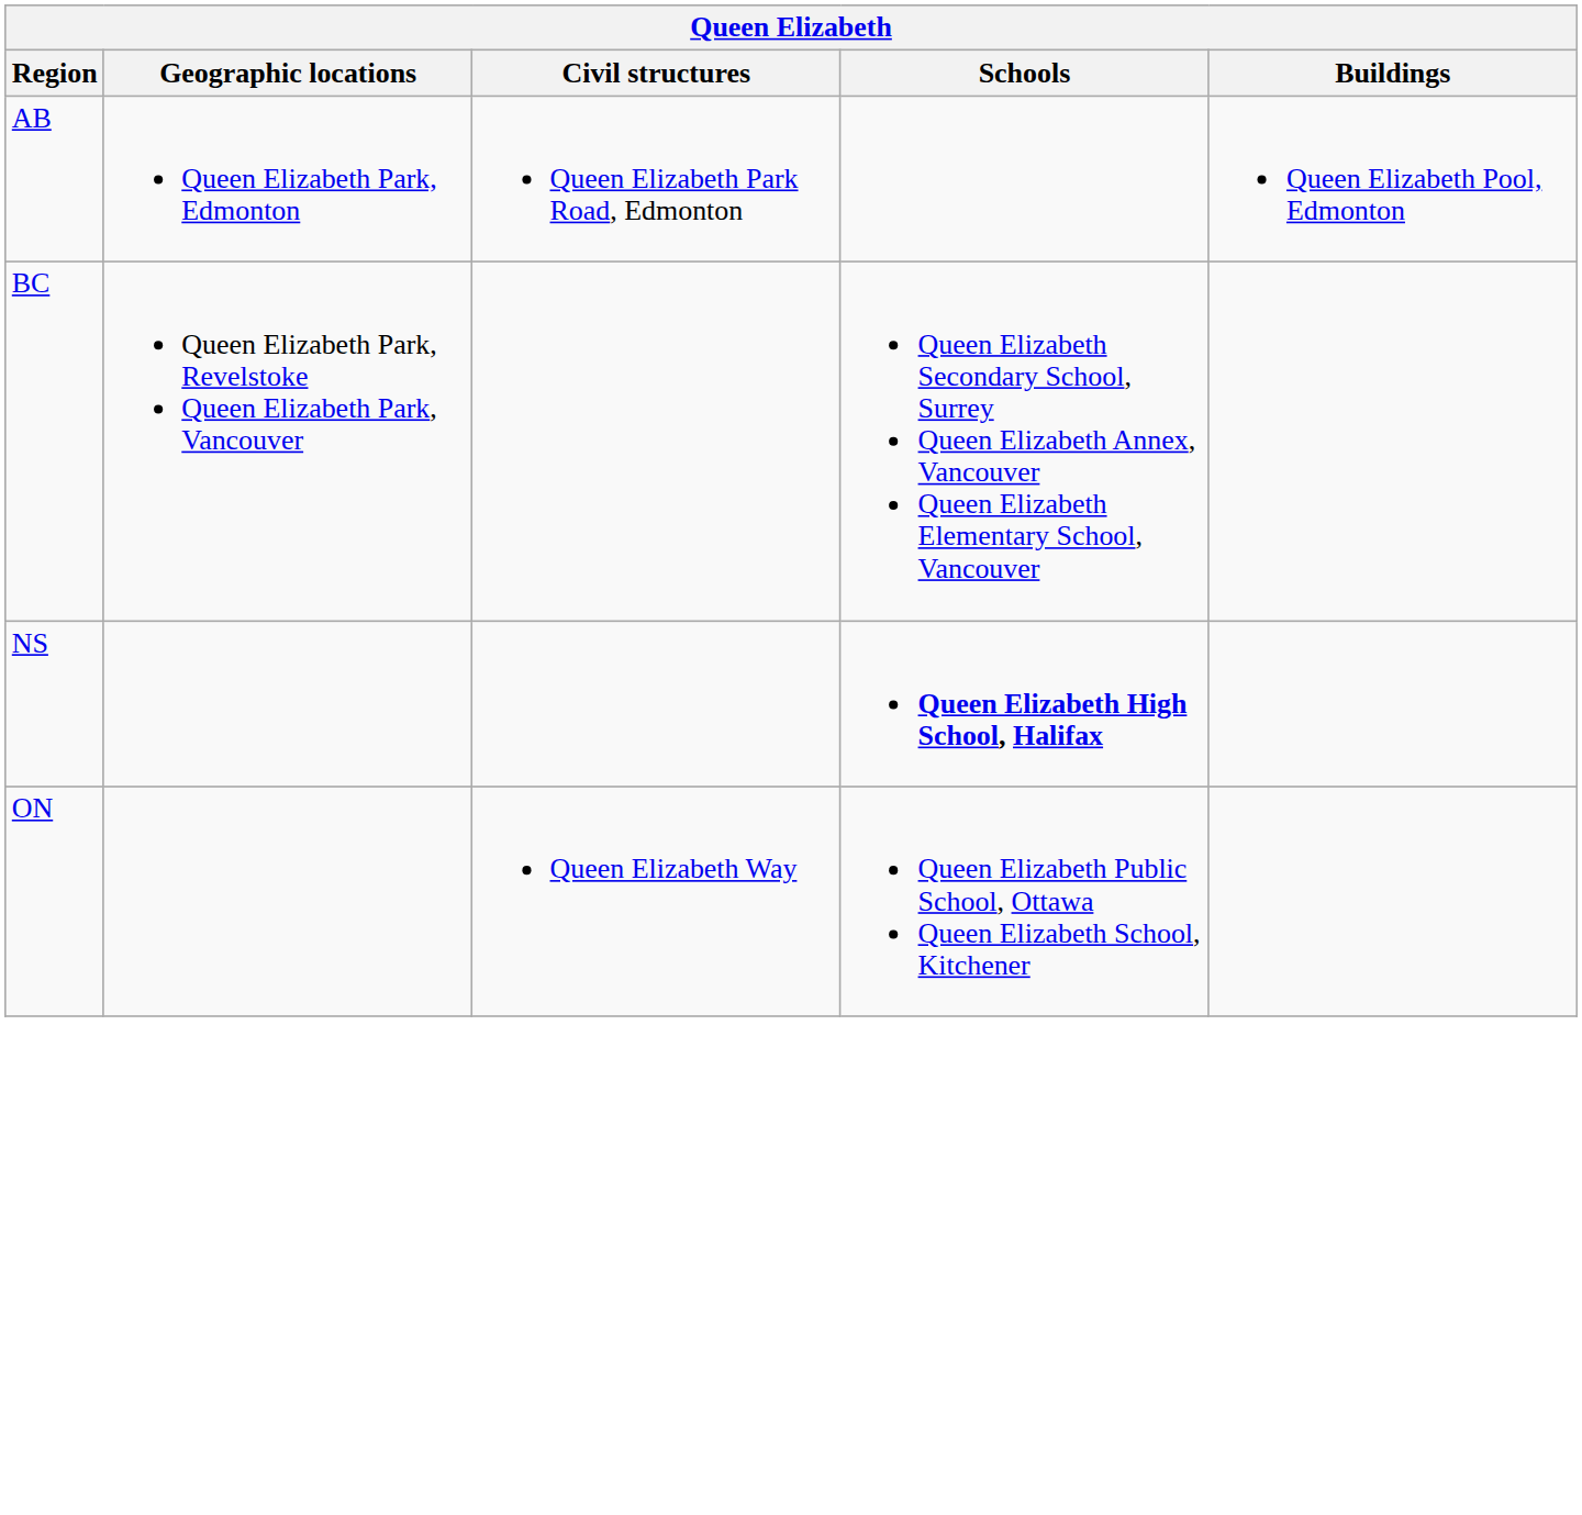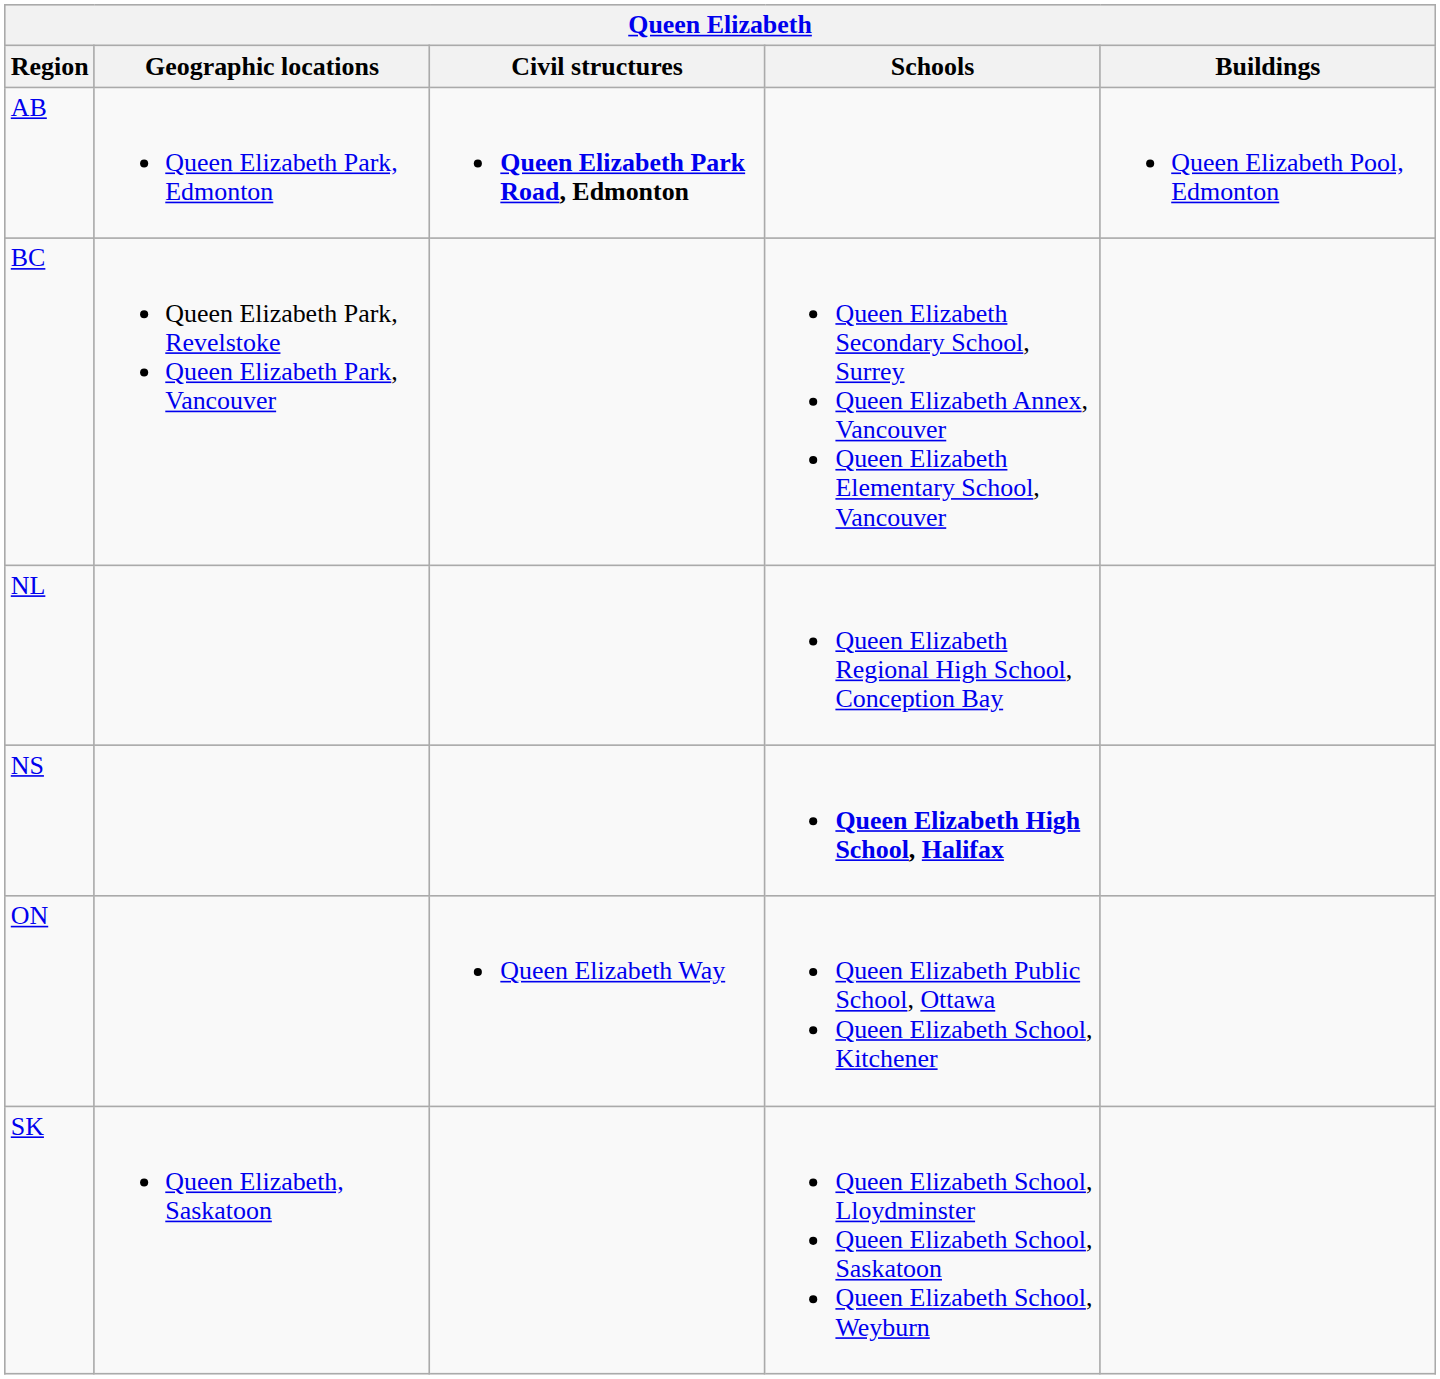 <table class="wikitable" width="100%">
 <tr>
 <th colspan="5"> <a href='#'>Queen Elizabeth</a></th>
 </tr>
 <tr>
 <th width="5%">Region</th>
 <th width="23.75%">Geographic locations</th>
 <th width="23.75%">Civil structures</th>
 <th width="23.75%">Schools</th>
 <th width="23.75%">Buildings</th>
 </tr>
 <tr>
 <td align=left valign=top> <a href='#'>AB</a></td>
 <td align=left valign=top><br><ul><li><a href='#'>Queen Elizabeth Park, Edmonton</a></li></ul></td>
-<td align=left valign=top><br><ul><li><a href='#'>Queen Elizabeth Park Road</a>, Edmonton</li></ul></td>
+<td align=left valign=top><strong><br><ul><li><a href='#'>Queen Elizabeth Park Road</a>, Edmonton</li></ul></strong></td>
 <td></td>
 <td align=left valign=top><br><ul><li><a href='#'>Queen Elizabeth Pool, Edmonton</a></li></ul></td>
 </tr>
 <tr>
 <td align=left valign=top> <a href='#'>BC</a></td>
 <td align=left valign=top><br><ul><li>Queen Elizabeth Park, <a href='#'>Revelstoke</a></li><li><a href='#'>Queen Elizabeth Park</a>, <a href='#'>Vancouver</a></li></ul></td>
 <td></td>
 <td align=left valign=top><br><ul><li><a href='#'>Queen Elizabeth Secondary School</a>, <a href='#'>Surrey</a></li><li><a href='#'>Queen Elizabeth Annex</a>, <a href='#'>Vancouver</a></li><li><a href='#'>Queen Elizabeth Elementary School</a>, <a href='#'>Vancouver</a></li></ul></td>
+<td></td>
+</tr>
+<tr>
+<td align=left valign=top> <a href='#'>NL</a></td>
+<td></td>
+<td></td>
+<td align=left valign=top><br><ul><li><a href='#'>Queen Elizabeth Regional High School</a>, <a href='#'>Conception Bay</a></li></ul></td>
 <td></td>
 </tr>
 <tr>
 <td align=left valign=top> <a href='#'>NS</a></td>
 <td></td>
 <td></td>
 <td align=left valign=top><strong><br><ul><li><a href='#'>Queen Elizabeth High School</a>, <a href='#'>Halifax</a></li></ul></strong></td>
 <td></td>
 </tr>
 <tr>
 <td align=left valign=top> <a href='#'>ON</a></td>
 <td></td>
 <td align=left valign=top><br><ul><li><a href='#'>Queen Elizabeth Way</a></li></ul></td>
 <td align=left valign=top><br><ul><li><a href='#'>Queen Elizabeth Public School</a>, <a href='#'>Ottawa</a></li><li><a href='#'>Queen Elizabeth School</a>, <a href='#'>Kitchener</a></li></ul></td>
 <td></td>
 </tr>
+<tr>
+<td align=left valign=top> <a href='#'>SK</a></td>
+<td align=left valign=top><br><ul><li><a href='#'>Queen Elizabeth, Saskatoon</a></li></ul></td>
+<td></td>
+<td align=left valign=top><br><ul><li><a href='#'>Queen Elizabeth School</a>, <a href='#'>Lloydminster</a></li><li><a href='#'>Queen Elizabeth School</a>, <a href='#'>Saskatoon</a></li><li><a href='#'>Queen Elizabeth School</a>, <a href='#'>Weyburn</a></li></ul></td>
+<td></td>
+</tr>
 </table>
